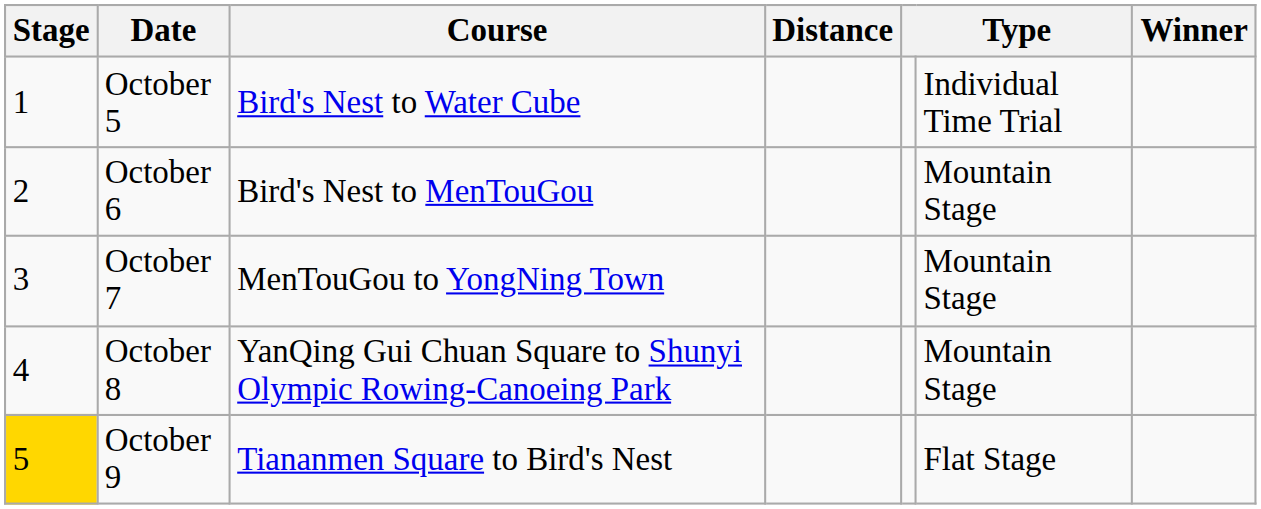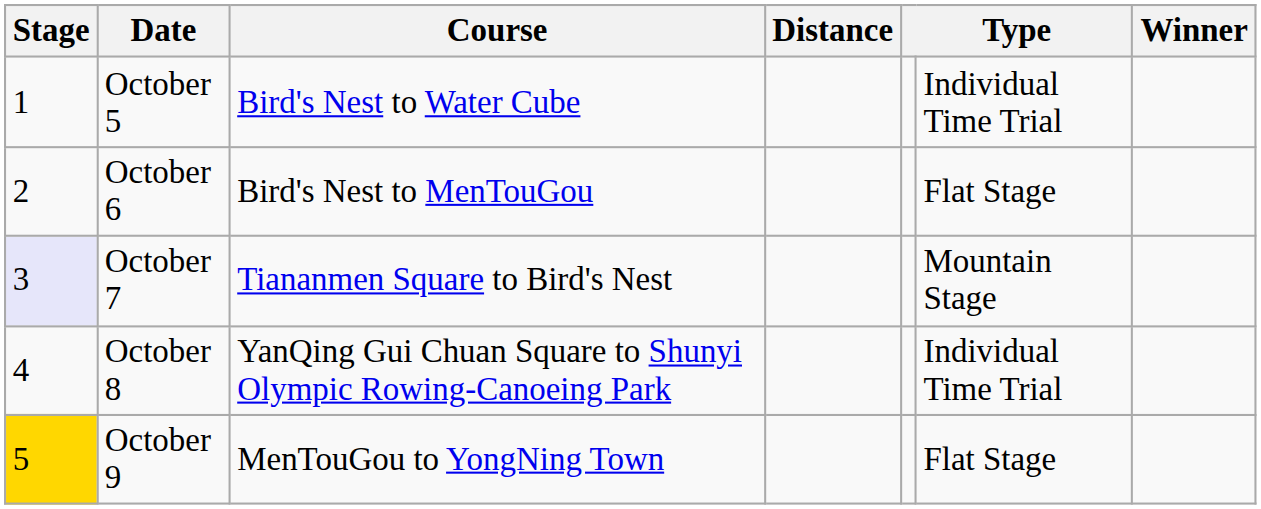 <table class="wikitable">
 <tr>
 <th>Stage</th>
 <th>Date</th>
 <th>Course</th>
 <th>Distance</th>
 <th colspan="2">Type</th>
 <th>Winner</th>
 </tr>
 <tr>
 <td>1</td>
 <td>October 5</td>
 <td><a href='#'>Bird's Nest</a> to <a href='#'>Water Cube</a></td>
 <td align="center"></td>
 <td></td>
 <td>Individual Time Trial</td>
 <td></td>
 </tr>
 <tr>
 <td>2</td>
 <td>October 6</td>
 <td>Bird's Nest to <a href='#'>MenTouGou</a></td>
 <td align="center"></td>
 <td></td>
-<td>Mountain Stage</td>
+<td>Flat Stage</td>
 <td></td>
 </tr>
 <tr>
-<td>3</td>
+<td style="background: lavender;">3</td>
 <td>October 7</td>
-<td>MenTouGou to <a href='#'>YongNing Town</a></td>
+<td><a href='#'>Tiananmen Square</a> to Bird's Nest</td>
 <td align="center"></td>
 <td></td>
 <td>Mountain Stage</td>
 <td></td>
 </tr>
 <tr>
 <td>4</td>
 <td>October 8</td>
 <td>YanQing Gui Chuan Square to <a href='#'>Shunyi Olympic Rowing-Canoeing Park</a></td>
 <td align="center"></td>
 <td></td>
-<td>Mountain Stage</td>
+<td>Individual Time Trial</td>
 <td></td>
 </tr>
 <tr>
 <td style="background: gold;">5</td>
 <td>October 9</td>
-<td><a href='#'>Tiananmen Square</a> to Bird's Nest</td>
+<td>MenTouGou to <a href='#'>YongNing Town</a></td>
 <td align="center"></td>
 <td></td>
 <td>Flat Stage</td>
 <td></td>
 </tr>
 </table>
